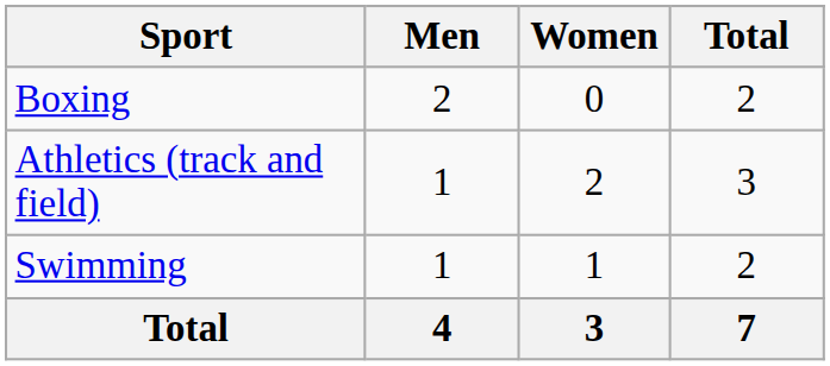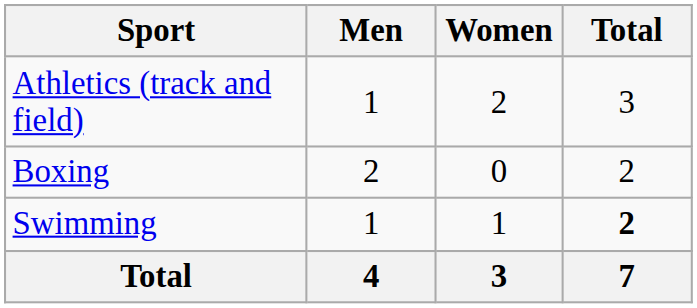 <table class="wikitable sortable" style="text-align:center;">
 <tr>
 <th width=140>Sport</th>
 <th width=55>Men</th>
 <th width=55>Women</th>
 <th width=55>Total</th>
 </tr>
 <tr>
+<td align=left><a href='#'>Athletics (track and field)</a></td>
+<td>1</td>
+<td>2</td>
+<td>3</td>
+</tr>
+<tr>
 <td align=left><a href='#'>Boxing</a></td>
 <td>2</td>
 <td>0</td>
 <td>2</td>
 </tr>
 <tr>
-<td align=left><a href='#'>Athletics (track and field)</a></td>
-<td>1</td>
-<td>2</td>
-<td>3</td>
-</tr>
-<tr>
 <td align=left><a href='#'>Swimming</a></td>
 <td>1</td>
 <td>1</td>
-<td>2</td>
+<td><strong>2</strong></td>
 </tr>
 <tr>
 <th>Total</th>
 <th>4</th>
 <th>3</th>
 <th>7</th>
 </tr>
 </table>
